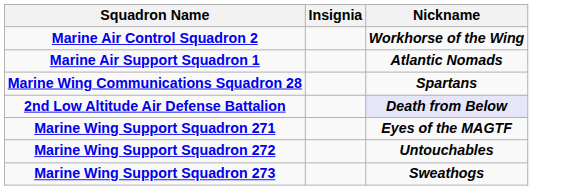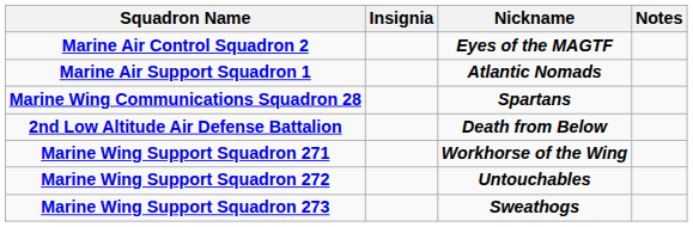 <table class="wikitable sortable" style="text-align:center">
 <tr>
 <th>Squadron Name</th>
 <th>Insignia</th>
 <th>Nickname</th>
+<th>Notes</th>
 </tr>
 <tr>
 <td><strong><a href='#'>Marine Air Control Squadron 2</a></strong></td>
 <td></td>
-<td><strong><em>Workhorse of the Wing</em></strong></td>
+<td><strong><em>Eyes of the MAGTF</em></strong></td>
+<td></td>
 </tr>
 <tr>
 <td><strong><a href='#'>Marine Air Support Squadron 1</a></strong></td>
 <td></td>
 <td><strong><em> Atlantic Nomads</em></strong></td>
+<td></td>
 </tr>
 <tr>
 <td><strong><a href='#'>Marine Wing Communications Squadron 28</a></strong></td>
 <td></td>
 <td><strong><em>Spartans</em></strong></td>
+<td></td>
 </tr>
 <tr>
 <td><strong><a href='#'>2nd Low Altitude Air Defense Battalion</a></strong></td>
 <td></td>
-<td style="background: lavender;"><strong><em>Death from Below</em></strong></td>
+<td><strong><em>Death from Below</em></strong></td>
+<td></td>
 </tr>
 <tr>
 <td><strong><a href='#'>Marine Wing Support Squadron 271</a></strong></td>
 <td></td>
-<td><strong><em>Eyes of the MAGTF</em></strong></td>
+<td><strong><em>Workhorse of the Wing</em></strong></td>
+<td></td>
 </tr>
 <tr>
 <td><strong><a href='#'>Marine Wing Support Squadron 272</a></strong></td>
 <td></td>
 <td><strong><em>Untouchables</em></strong></td>
+<td></td>
 </tr>
 <tr>
 <td><strong><a href='#'>Marine Wing Support Squadron 273</a></strong></td>
 <td></td>
 <td><strong><em>Sweathogs</em></strong></td>
+<td></td>
 </tr>
 </table>
